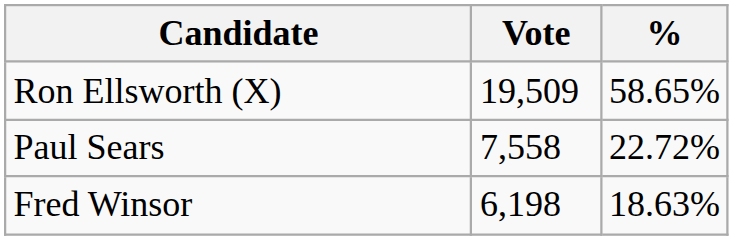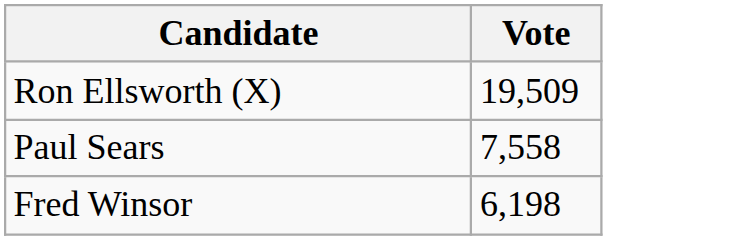 <table class="wikitable">
 <tr>
 <th bgcolor="#DDDDFF" width="200px">Candidate</th>
 <th bgcolor="#DDDDFF" width="50px">Vote</th>
-<th bgcolor="#DDDDFF" width="30px">%</th>
 </tr>
 <tr>
 <td>Ron Ellsworth (X)</td>
 <td>19,509</td>
-<td>58.65%</td>
 </tr>
 <tr>
 <td>Paul Sears</td>
 <td>7,558</td>
-<td>22.72%</td>
 </tr>
 <tr>
 <td>Fred Winsor</td>
 <td>6,198</td>
-<td>18.63%</td>
 </tr>
 </table>
